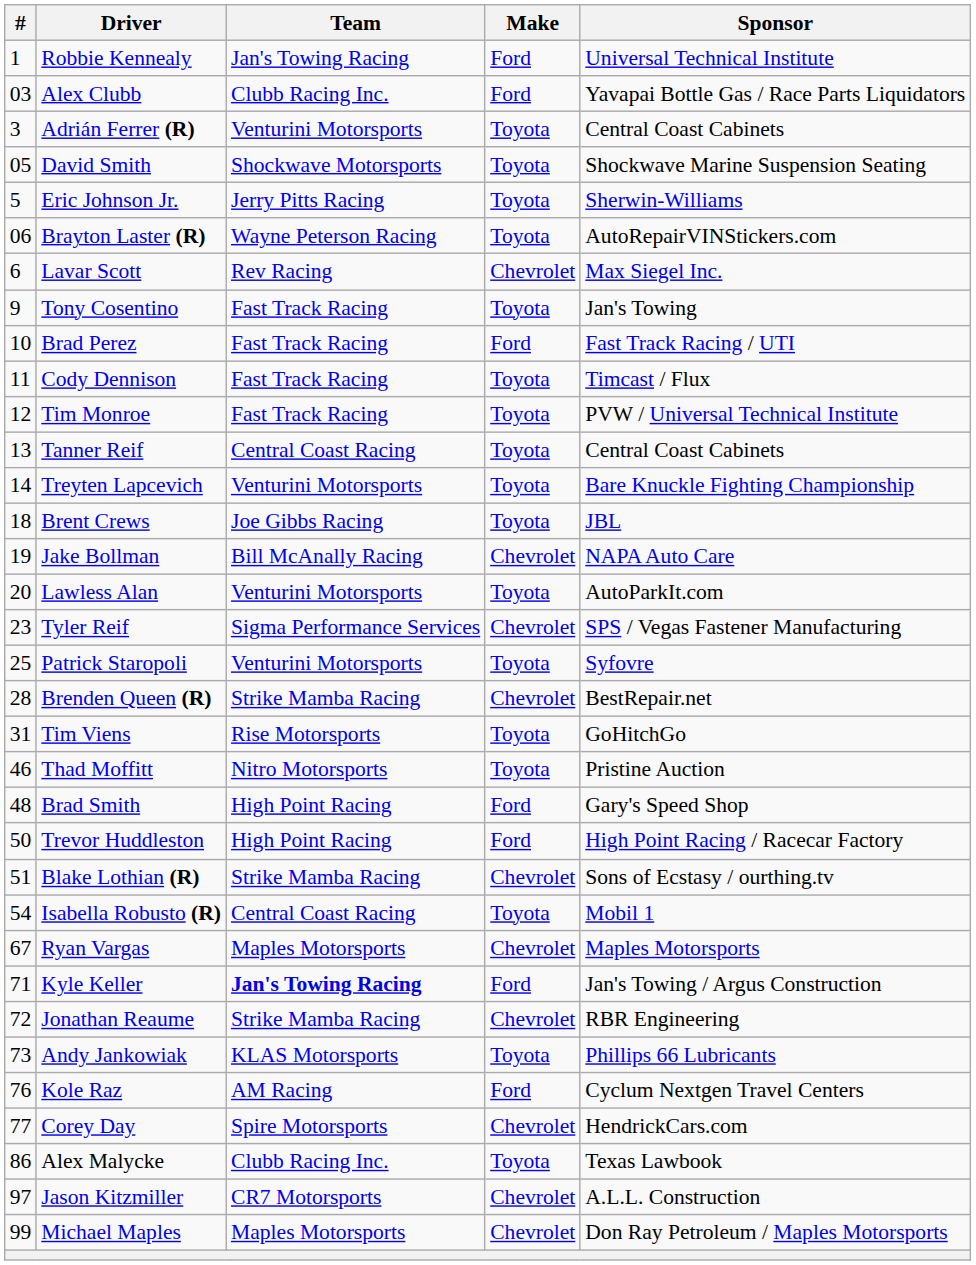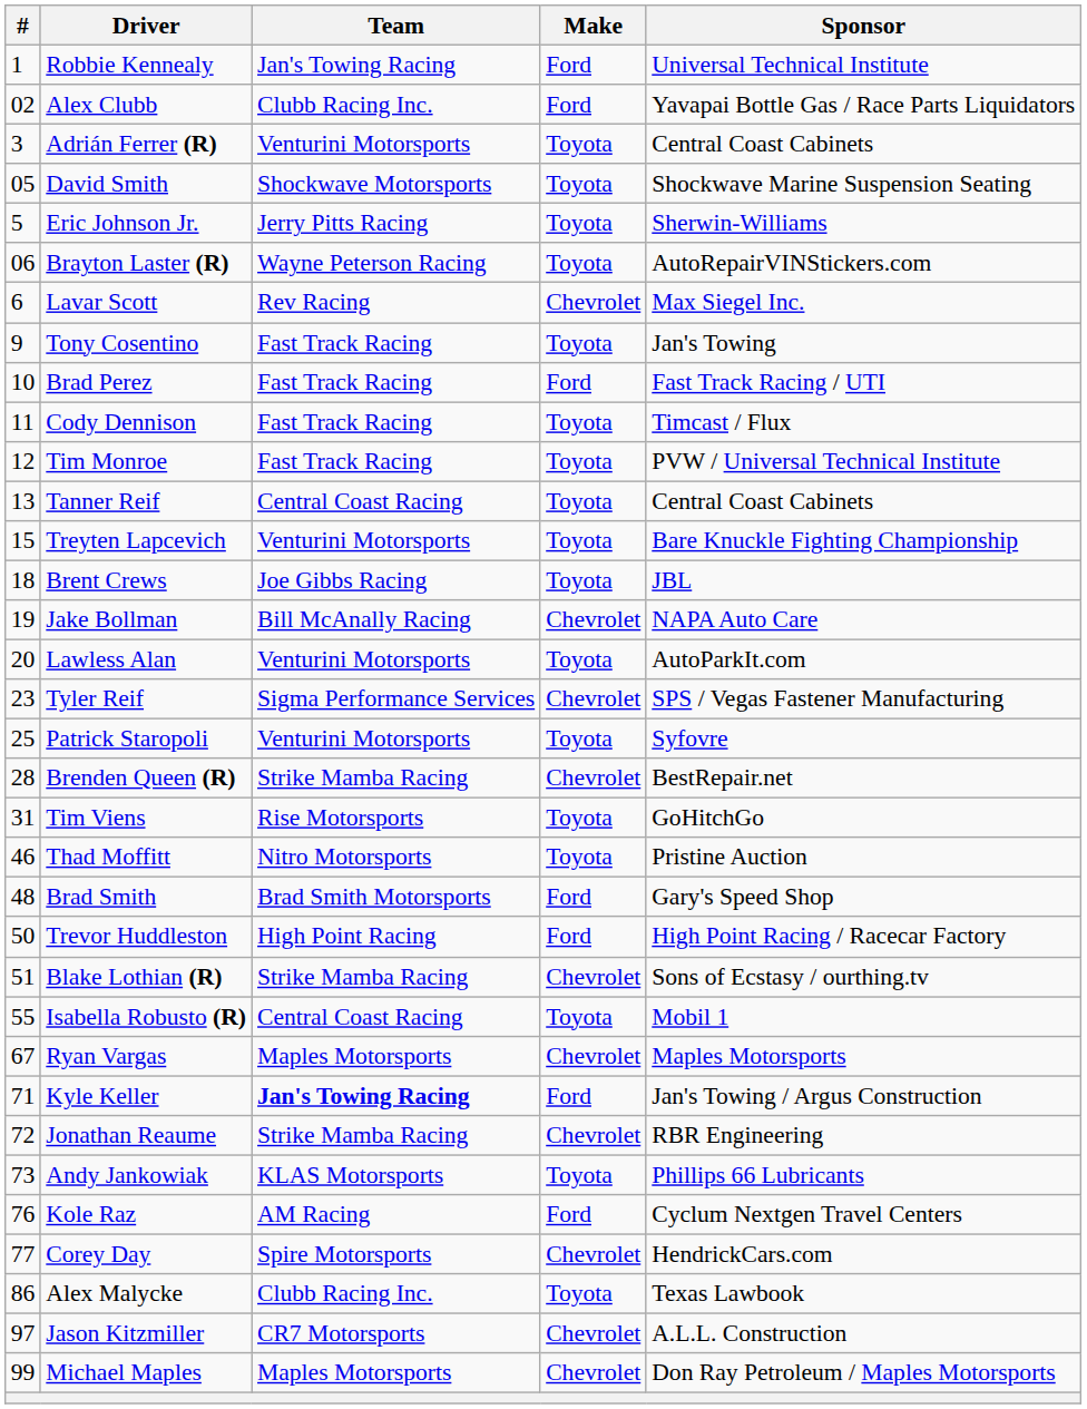 <table class="wikitable" style="font-size: 95%;">
 <tr>
 <th>#</th>
 <th>Driver</th>
 <th>Team</th>
 <th>Make</th>
 <th>Sponsor</th>
 </tr>
 <tr>
 <td>1</td>
 <td><a href='#'>Robbie Kennealy</a></td>
 <td><a href='#'>Jan's Towing Racing</a></td>
 <td><a href='#'>Ford</a></td>
 <td><a href='#'>Universal Technical Institute</a></td>
 </tr>
 <tr>
-<td>03</td>
+<td>02</td>
 <td><a href='#'>Alex Clubb</a></td>
 <td><a href='#'>Clubb Racing Inc.</a></td>
 <td><a href='#'>Ford</a></td>
 <td>Yavapai Bottle Gas / Race Parts Liquidators</td>
 </tr>
 <tr>
 <td>3</td>
 <td nowrap=""><a href='#'>Adrián Ferrer</a> <strong>(R)</strong></td>
 <td><a href='#'>Venturini Motorsports</a></td>
 <td><a href='#'>Toyota</a></td>
 <td>Central Coast Cabinets</td>
 </tr>
 <tr>
 <td>05</td>
 <td><a href='#'>David Smith</a></td>
 <td><a href='#'>Shockwave Motorsports</a></td>
 <td><a href='#'>Toyota</a></td>
 <td>Shockwave Marine Suspension Seating</td>
 </tr>
 <tr>
 <td>5</td>
 <td><a href='#'>Eric Johnson Jr.</a></td>
 <td><a href='#'>Jerry Pitts Racing</a></td>
 <td><a href='#'>Toyota</a></td>
 <td nowrap=""><a href='#'>Sherwin-Williams</a></td>
 </tr>
 <tr>
 <td>06</td>
 <td><a href='#'>Brayton Laster</a> <strong>(R)</strong></td>
 <td><a href='#'>Wayne Peterson Racing</a></td>
 <td><a href='#'>Toyota</a></td>
 <td>AutoRepairVINStickers.com</td>
 </tr>
 <tr>
 <td>6</td>
 <td><a href='#'>Lavar Scott</a></td>
 <td><a href='#'>Rev Racing</a></td>
 <td><a href='#'>Chevrolet</a></td>
 <td><a href='#'>Max Siegel Inc.</a></td>
 </tr>
 <tr>
 <td>9</td>
 <td><a href='#'>Tony Cosentino</a></td>
 <td><a href='#'>Fast Track Racing</a></td>
 <td><a href='#'>Toyota</a></td>
 <td>Jan's Towing</td>
 </tr>
 <tr>
 <td>10</td>
 <td><a href='#'>Brad Perez</a></td>
 <td><a href='#'>Fast Track Racing</a></td>
 <td><a href='#'>Ford</a></td>
 <td><a href='#'>Fast Track Racing</a> / <a href='#'>UTI</a></td>
 </tr>
 <tr>
 <td>11</td>
 <td><a href='#'>Cody Dennison</a></td>
 <td><a href='#'>Fast Track Racing</a></td>
 <td><a href='#'>Toyota</a></td>
 <td><a href='#'>Timcast</a> / Flux</td>
 </tr>
 <tr>
 <td>12</td>
 <td><a href='#'>Tim Monroe</a></td>
 <td><a href='#'>Fast Track Racing</a></td>
 <td><a href='#'>Toyota</a></td>
 <td>PVW / <a href='#'>Universal Technical Institute</a></td>
 </tr>
 <tr>
 <td>13</td>
 <td><a href='#'>Tanner Reif</a></td>
 <td><a href='#'>Central Coast Racing</a></td>
 <td><a href='#'>Toyota</a></td>
 <td>Central Coast Cabinets</td>
 </tr>
 <tr>
-<td>14</td>
+<td>15</td>
 <td><a href='#'>Treyten Lapcevich</a></td>
 <td><a href='#'>Venturini Motorsports</a></td>
 <td><a href='#'>Toyota</a></td>
 <td><a href='#'>Bare Knuckle Fighting Championship</a></td>
 </tr>
 <tr>
 <td>18</td>
 <td><a href='#'>Brent Crews</a></td>
 <td><a href='#'>Joe Gibbs Racing</a></td>
 <td><a href='#'>Toyota</a></td>
 <td><a href='#'>JBL</a></td>
 </tr>
 <tr>
 <td>19</td>
 <td><a href='#'>Jake Bollman</a></td>
 <td><a href='#'>Bill McAnally Racing</a></td>
 <td><a href='#'>Chevrolet</a></td>
 <td><a href='#'>NAPA Auto Care</a></td>
 </tr>
 <tr>
 <td>20</td>
 <td><a href='#'>Lawless Alan</a></td>
 <td><a href='#'>Venturini Motorsports</a></td>
 <td><a href='#'>Toyota</a></td>
 <td>AutoParkIt.com</td>
 </tr>
 <tr>
 <td>23</td>
 <td><a href='#'>Tyler Reif</a></td>
 <td><a href='#'>Sigma Performance Services</a></td>
 <td><a href='#'>Chevrolet</a></td>
 <td><a href='#'>SPS</a> / Vegas Fastener Manufacturing</td>
 </tr>
 <tr>
 <td>25</td>
 <td><a href='#'>Patrick Staropoli</a></td>
 <td><a href='#'>Venturini Motorsports</a></td>
 <td><a href='#'>Toyota</a></td>
 <td><a href='#'>Syfovre</a></td>
 </tr>
 <tr>
 <td>28</td>
 <td><a href='#'>Brenden Queen</a> <strong>(R)</strong></td>
 <td><a href='#'>Strike Mamba Racing</a></td>
 <td><a href='#'>Chevrolet</a></td>
 <td>BestRepair.net</td>
 </tr>
 <tr>
 <td>31</td>
 <td><a href='#'>Tim Viens</a></td>
 <td><a href='#'>Rise Motorsports</a></td>
 <td><a href='#'>Toyota</a></td>
 <td>GoHitchGo</td>
 </tr>
 <tr>
 <td>46</td>
 <td><a href='#'>Thad Moffitt</a></td>
 <td><a href='#'>Nitro Motorsports</a></td>
 <td><a href='#'>Toyota</a></td>
 <td>Pristine Auction</td>
 </tr>
 <tr>
 <td>48</td>
 <td><a href='#'>Brad Smith</a></td>
-<td><a href='#'>High Point Racing</a></td>
+<td><a href='#'>Brad Smith Motorsports</a></td>
 <td><a href='#'>Ford</a></td>
 <td>Gary's Speed Shop</td>
 </tr>
 <tr>
 <td>50</td>
 <td><a href='#'>Trevor Huddleston</a></td>
 <td><a href='#'>High Point Racing</a></td>
 <td><a href='#'>Ford</a></td>
 <td><a href='#'>High Point Racing</a> / Racecar Factory</td>
 </tr>
 <tr>
 <td>51</td>
 <td><a href='#'>Blake Lothian</a> <strong>(R)</strong></td>
 <td><a href='#'>Strike Mamba Racing</a></td>
 <td><a href='#'>Chevrolet</a></td>
 <td>Sons of Ecstasy / ourthing.tv</td>
 </tr>
 <tr>
-<td>54</td>
+<td>55</td>
 <td><a href='#'>Isabella Robusto</a> <strong>(R)</strong></td>
 <td><a href='#'>Central Coast Racing</a></td>
 <td><a href='#'>Toyota</a></td>
 <td><a href='#'>Mobil 1</a></td>
 </tr>
 <tr>
 <td>67</td>
 <td><a href='#'>Ryan Vargas</a></td>
 <td><a href='#'>Maples Motorsports</a></td>
 <td><a href='#'>Chevrolet</a></td>
 <td><a href='#'>Maples Motorsports</a></td>
 </tr>
 <tr>
 <td>71</td>
 <td><a href='#'>Kyle Keller</a></td>
 <td><strong><a href='#'>Jan's Towing Racing</a></strong></td>
 <td><a href='#'>Ford</a></td>
 <td nowrap="">Jan's Towing / Argus Construction</td>
 </tr>
 <tr>
 <td>72</td>
 <td><a href='#'>Jonathan Reaume</a></td>
 <td><a href='#'>Strike Mamba Racing</a></td>
 <td><a href='#'>Chevrolet</a></td>
 <td>RBR Engineering</td>
 </tr>
 <tr>
 <td>73</td>
 <td><a href='#'>Andy Jankowiak</a></td>
 <td><a href='#'>KLAS Motorsports</a></td>
 <td><a href='#'>Toyota</a></td>
 <td><a href='#'>Phillips 66 Lubricants</a></td>
 </tr>
 <tr>
 <td>76</td>
 <td><a href='#'>Kole Raz</a></td>
 <td><a href='#'>AM Racing</a></td>
 <td><a href='#'>Ford</a></td>
 <td>Cyclum Nextgen Travel Centers</td>
 </tr>
 <tr>
 <td>77</td>
 <td><a href='#'>Corey Day</a></td>
 <td><a href='#'>Spire Motorsports</a></td>
 <td><a href='#'>Chevrolet</a></td>
 <td>HendrickCars.com</td>
 </tr>
 <tr>
 <td>86</td>
 <td>Alex Malycke</td>
 <td><a href='#'>Clubb Racing Inc.</a></td>
 <td><a href='#'>Toyota</a></td>
 <td>Texas Lawbook</td>
 </tr>
 <tr>
 <td>97</td>
 <td><a href='#'>Jason Kitzmiller</a></td>
 <td><a href='#'>CR7 Motorsports</a></td>
 <td><a href='#'>Chevrolet</a></td>
 <td>A.L.L. Construction</td>
 </tr>
 <tr>
 <td>99</td>
 <td><a href='#'>Michael Maples</a></td>
 <td><a href='#'>Maples Motorsports</a></td>
 <td><a href='#'>Chevrolet</a></td>
 <td>Don Ray Petroleum / <a href='#'>Maples Motorsports</a></td>
 </tr>
 <tr>
 <th colspan="5"></th>
 </tr>
 </table>
